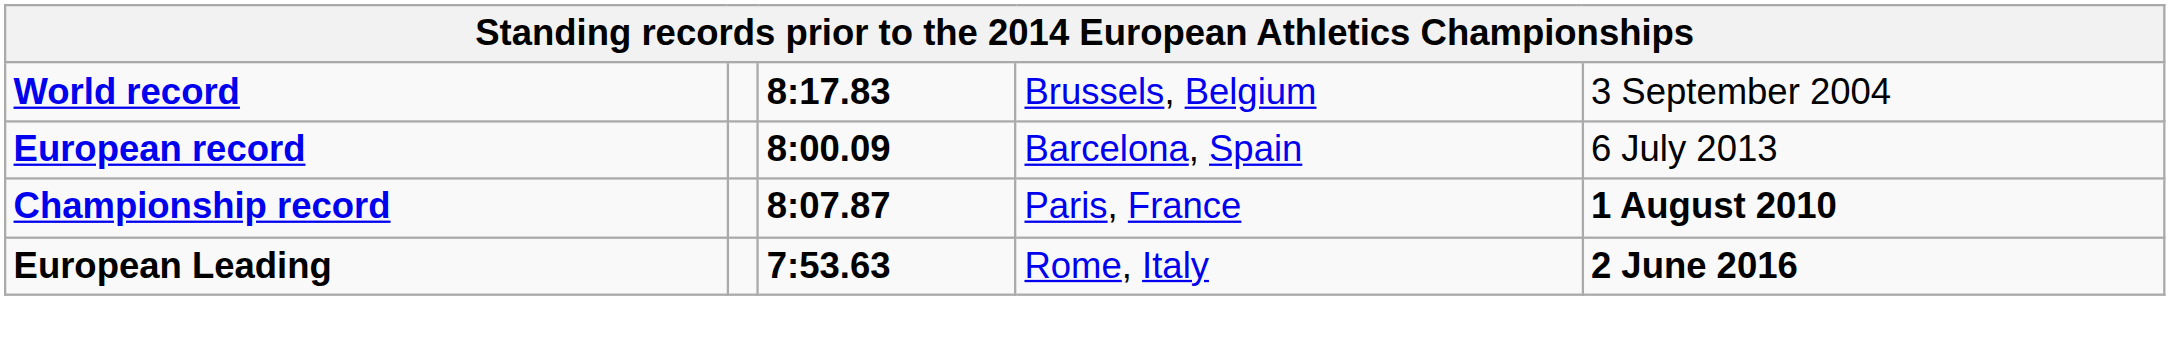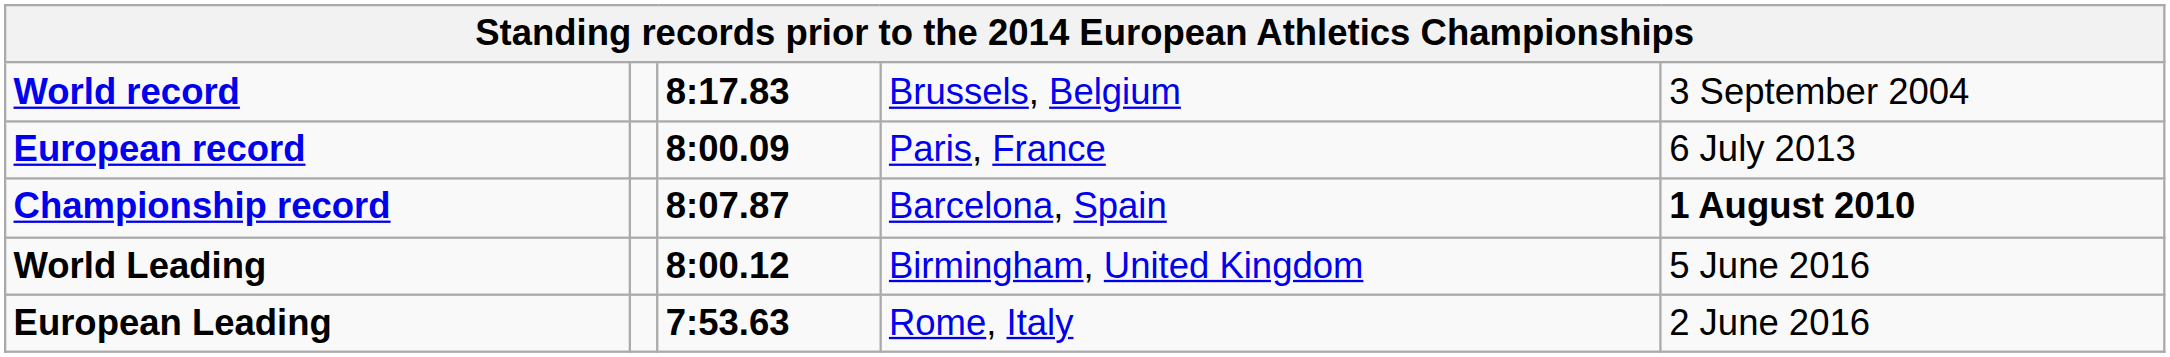 <table class="wikitable" width=75%>
 <tr>
 <th colspan="5">Standing records prior to the 2014 European Athletics Championships</th>
 </tr>
 <tr>
 <td><strong><a href='#'>World record</a></strong></td>
 <td></td>
 <td><strong>8:17.83</strong></td>
 <td><a href='#'>Brussels</a>, <a href='#'>Belgium</a></td>
 <td>3 September 2004</td>
 </tr>
 <tr>
 <td><strong><a href='#'>European record</a></strong></td>
 <td></td>
 <td><strong>8:00.09</strong></td>
-<td><a href='#'>Barcelona</a>, <a href='#'>Spain</a></td>
+<td><a href='#'>Paris</a>, <a href='#'>France</a></td>
 <td>6 July 2013</td>
 </tr>
 <tr>
 <td><strong><a href='#'>Championship record</a></strong></td>
 <td></td>
 <td><strong>8:07.87</strong></td>
-<td><a href='#'>Paris</a>, <a href='#'>France</a></td>
+<td><a href='#'>Barcelona</a>, <a href='#'>Spain</a></td>
 <td><strong>1 August 2010</strong></td>
+</tr>
+<tr>
+<td><strong>World Leading</strong></td>
+<td></td>
+<td><strong>8:00.12</strong></td>
+<td><a href='#'>Birmingham</a>, <a href='#'>United Kingdom</a></td>
+<td>5 June 2016</td>
 </tr>
 <tr>
 <td><strong>European Leading</strong></td>
 <td></td>
 <td><strong>7:53.63</strong></td>
 <td><a href='#'>Rome</a>, <a href='#'>Italy</a></td>
-<td><strong>2 June 2016</strong></td>
+<td>2 June 2016</td>
 </tr>
 </table>
